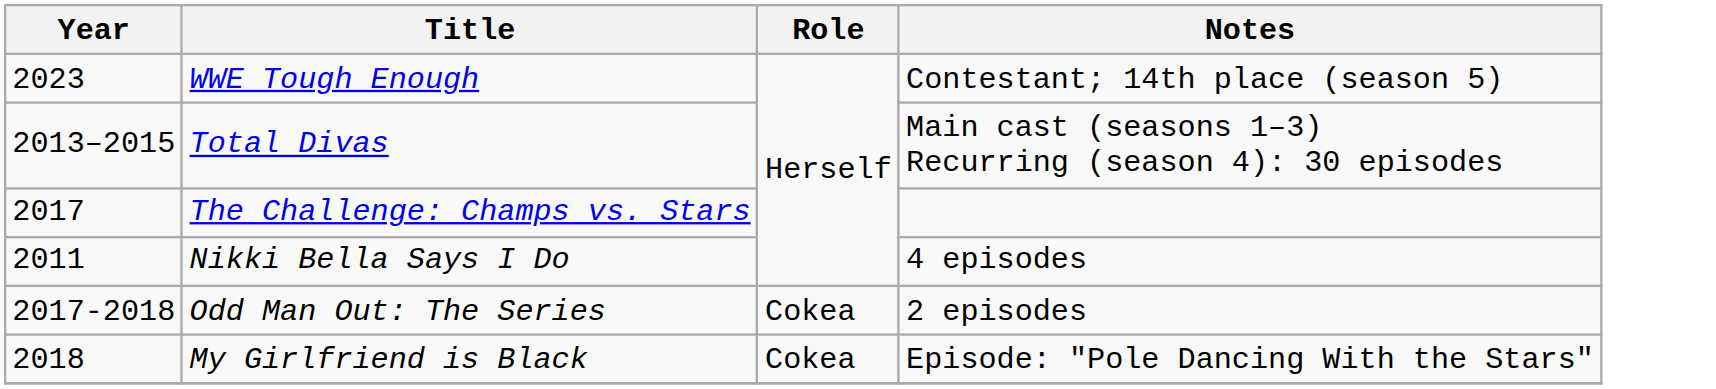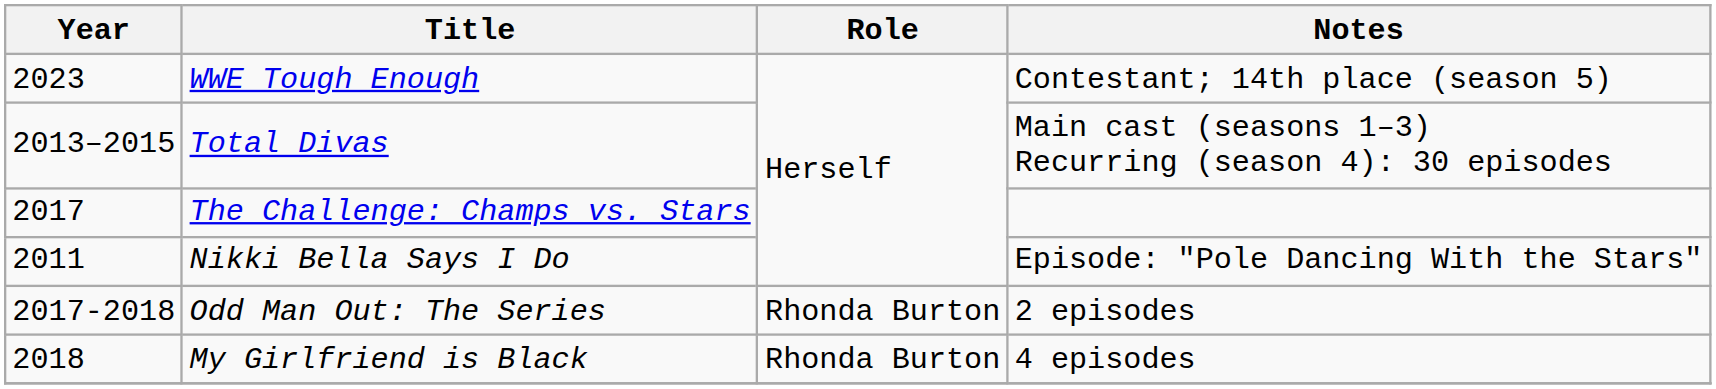 <table class="wikitable sortable">
 <tr>
 <th>Year</th>
 <th>Title</th>
 <th>Role</th>
 <th class="unsortable">Notes</th>
 </tr>
 <tr>
 <td>2023</td>
 <td><em><a href='#'>WWE Tough Enough</a> </em></td>
 <td rowspan="4">Herself</td>
 <td>Contestant; 14th place (season 5)</td>
 </tr>
 <tr>
 <td>2013–2015</td>
 <td><em><a href='#'>Total Divas</a></em></td>
 <td>Main cast (seasons 1–3)<br>Recurring (season 4): 30 episodes </td>
 </tr>
 <tr>
 <td>2017</td>
 <td><em><a href='#'>The Challenge: Champs vs. Stars</a></em></td>
 <td></td>
 </tr>
 <tr>
 <td>2011</td>
 <td><em>Nikki Bella Says I Do</em></td>
-<td>4 episodes</td>
+<td>Episode: "Pole Dancing With the Stars"</td>
 </tr>
 <tr>
 <td>2017-2018</td>
 <td><em>Odd Man Out: The Series</em></td>
-<td>Cokea</td>
+<td>Rhonda Burton</td>
 <td>2 episodes</td>
 </tr>
 <tr>
 <td>2018</td>
 <td><em>My Girlfriend is Black</em></td>
-<td>Cokea</td>
-<td>Episode: "Pole Dancing With the Stars"</td>
+<td>Rhonda Burton</td>
+<td>4 episodes</td>
 </tr>
 <tr>
 </tr>
 </table>
